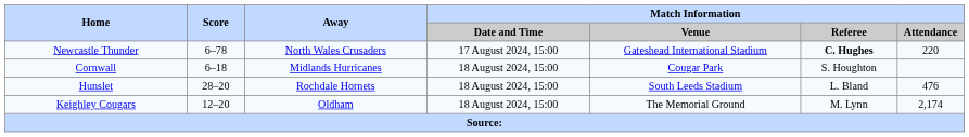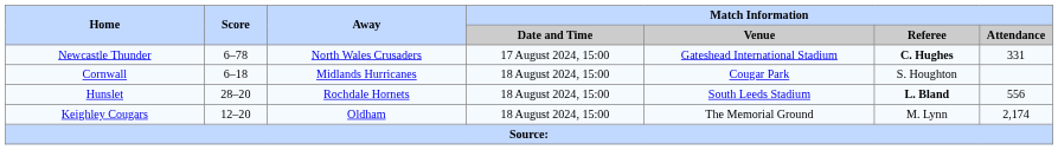 <table border=1 style="border-collapse:collapse; font-size:90%; text-align:center;" cellpadding=3 cellspacing=0 width=100%>
 <tr bgcolor=#C1D8FF>
 <th scope="col" rowspan=2 width=19%>Home</th>
 <th scope="col" rowspan=2 width=6%>Score</th>
 <th scope="col" rowspan=2 width=19%>Away</th>
 <th colspan=6>Match Information</th>
 </tr>
 <tr bgcolor=#CCCCCC>
 <th scope="col" width=17%>Date and Time</th>
 <th scope="col" width=22%>Venue</th>
 <th scope="col" width=10%>Referee</th>
 <th scope="col" width=7%>Attendance</th>
 </tr>
 <tr bgcolor=#F5FAFF>
 <td> <a href='#'>Newcastle Thunder</a></td>
 <td>6–78</td>
 <td>  <a href='#'>North Wales Crusaders</a></td>
 <td>17 August 2024, 15:00</td>
 <td><a href='#'>Gateshead International Stadium</a></td>
 <td><strong>C. Hughes</strong></td>
-<td>220</td>
+<td>331</td>
 </tr>
 <tr bgcolor=#F5FAFF>
 <td> <a href='#'>Cornwall</a></td>
 <td>6–18</td>
 <td> <a href='#'>Midlands Hurricanes</a></td>
 <td>18 August 2024, 15:00</td>
 <td><a href='#'>Cougar Park</a></td>
 <td>S. Houghton</td>
 <td></td>
 </tr>
 <tr bgcolor=#F5FAFF>
 <td> <a href='#'>Hunslet</a></td>
 <td>28–20</td>
 <td> <a href='#'>Rochdale Hornets</a></td>
 <td>18 August 2024, 15:00</td>
 <td><a href='#'>South Leeds Stadium</a></td>
-<td>L. Bland</td>
-<td>476</td>
+<td><strong>L. Bland</strong></td>
+<td>556</td>
 </tr>
 <tr bgcolor=#F5FAFF>
 <td> <a href='#'>Keighley Cougars</a></td>
 <td>12–20</td>
 <td> <a href='#'>Oldham</a></td>
 <td>18 August 2024, 15:00</td>
 <td>The Memorial Ground</td>
 <td>M. Lynn</td>
 <td>2,174</td>
 </tr>
 <tr style="background:#c1d8ff;">
 <th colspan=7>Source:</th>
 </tr>
 </table>
